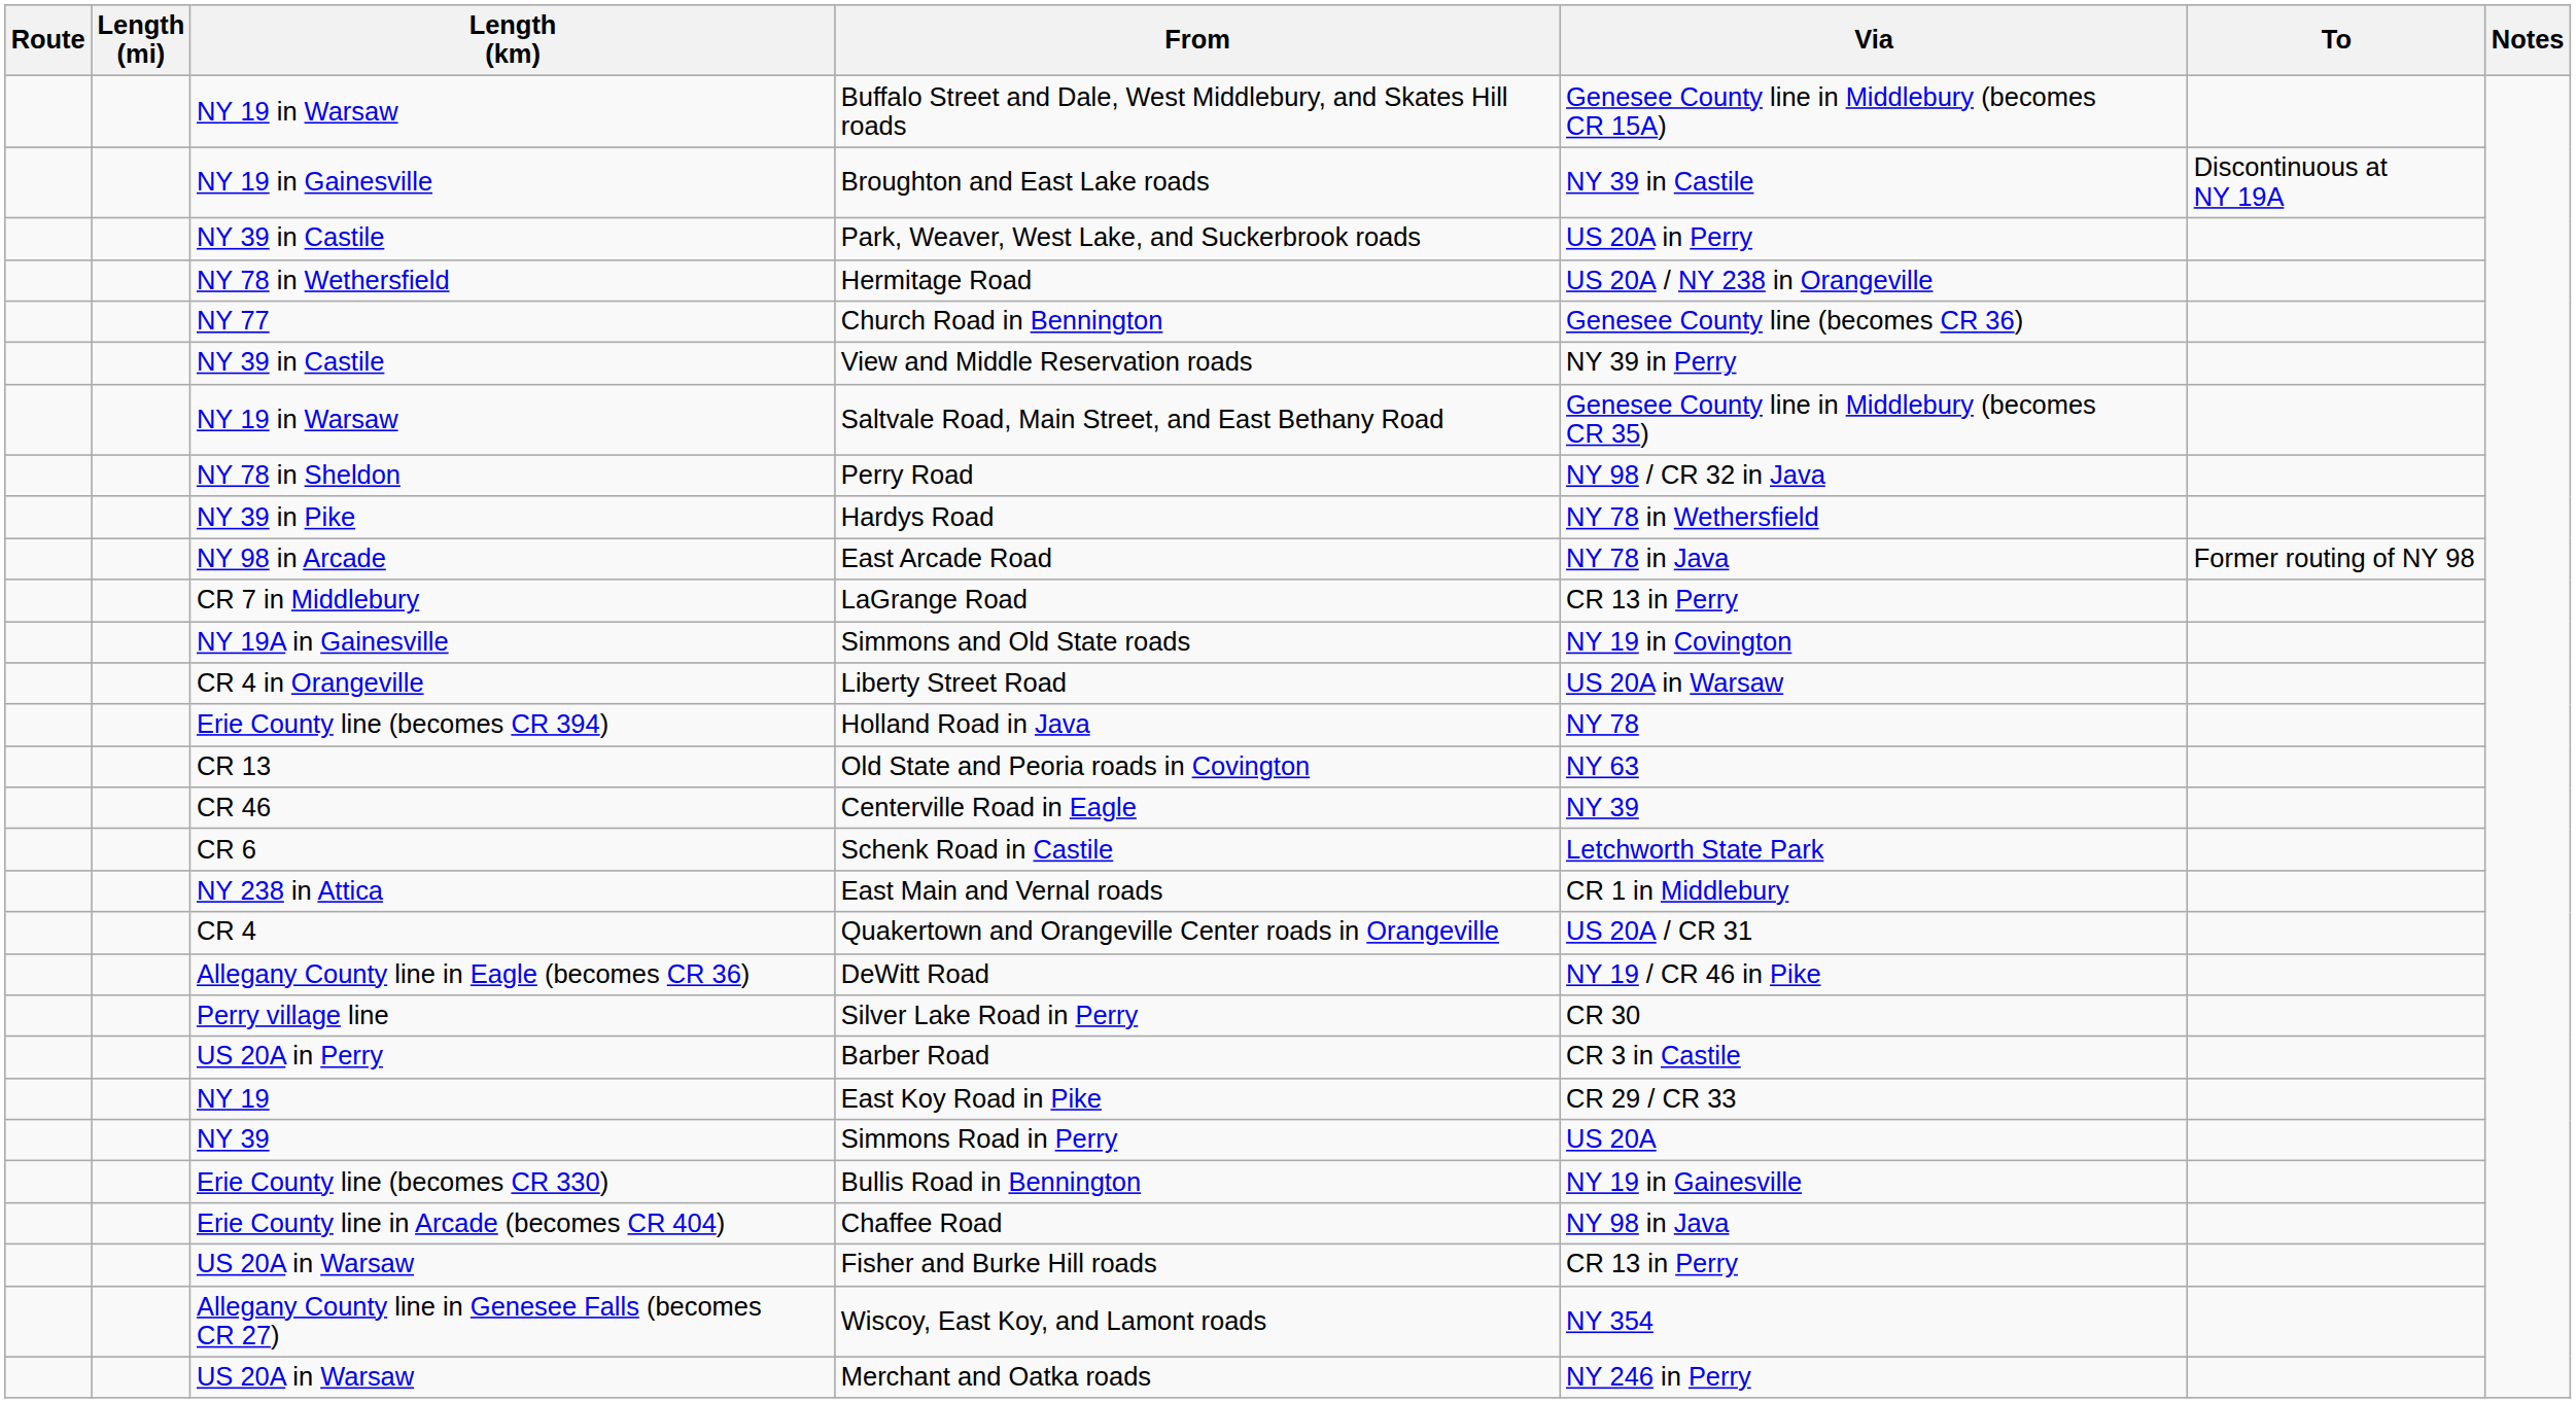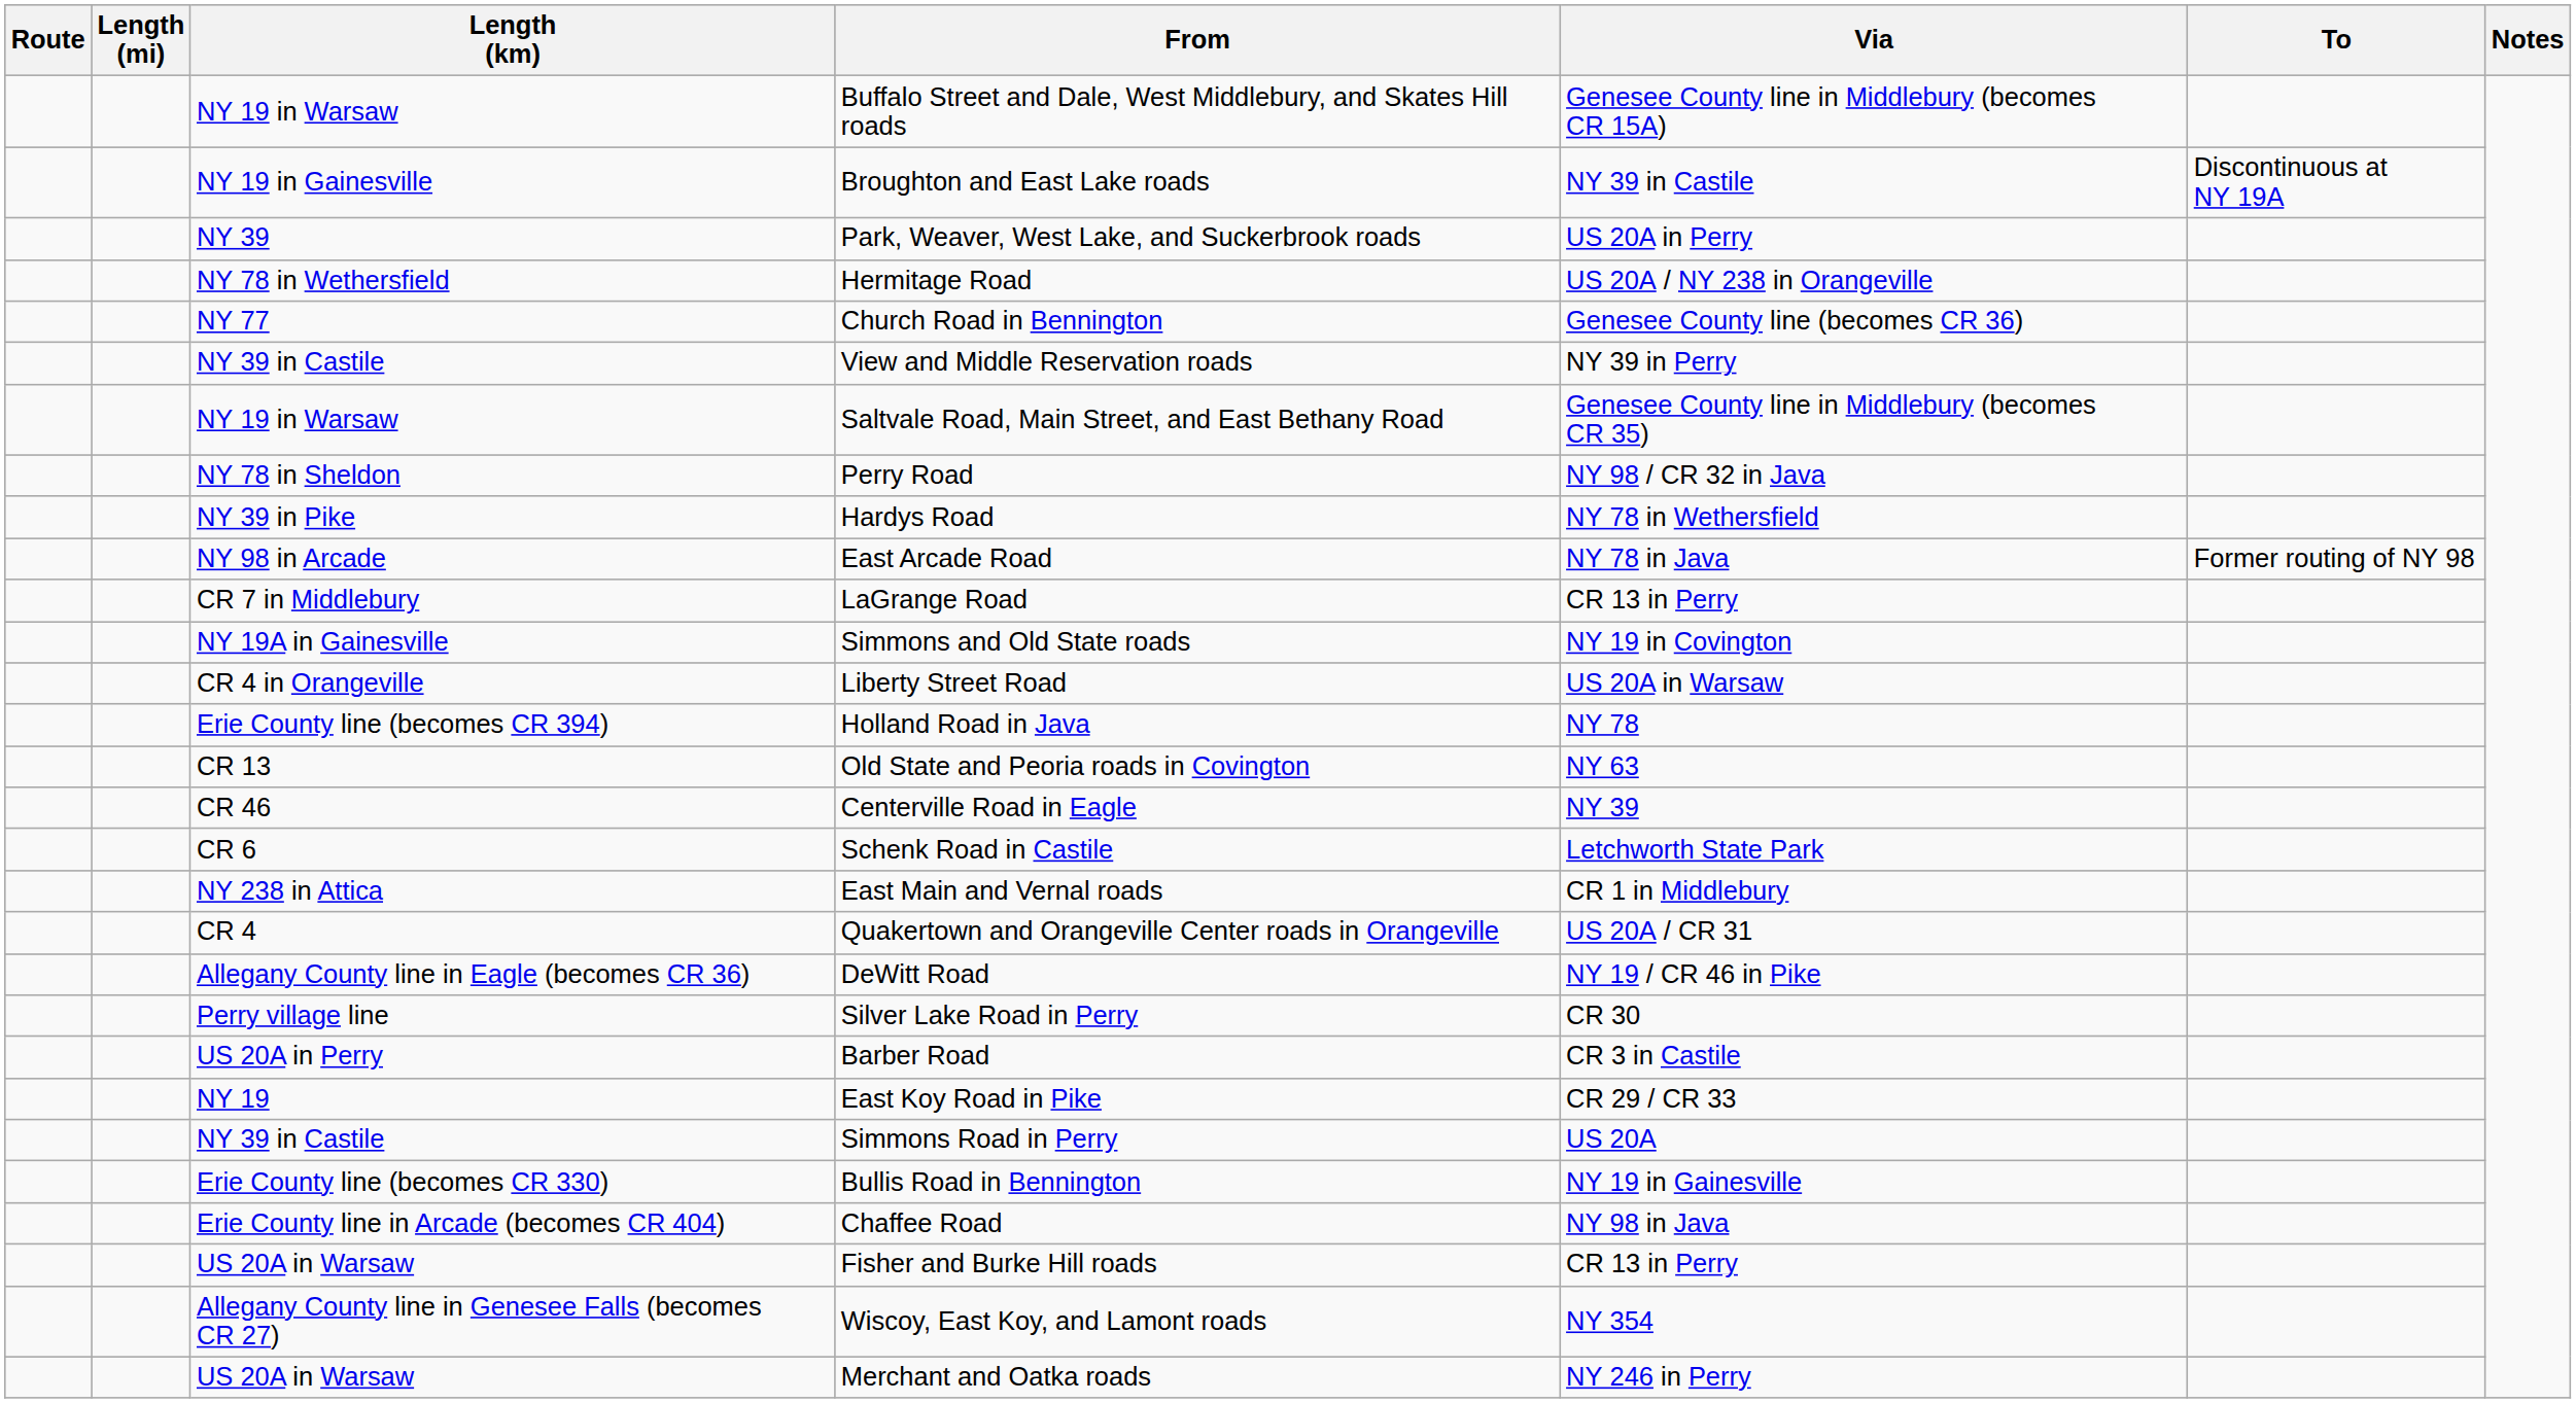 <table class="wikitable sortable">
 <tr>
 <th>Route</th>
 <th>Length<br>(mi)</th>
 <th>Length<br>(km)</th>
 <th class="unsortable">From</th>
 <th class="unsortable">Via</th>
 <th class="unsortable">To</th>
 <th class="unsortable">Notes</th>
 </tr>
 <tr>
 <td id="1"></td>
 <td></td>
 <td><a href='#'>NY&nbsp;19</a> in <a href='#'>Warsaw</a></td>
 <td>Buffalo Street and Dale, West Middlebury, and Skates Hill roads</td>
 <td><a href='#'>Genesee County</a> line in <a href='#'>Middlebury</a> (becomes <a href='#'>CR 15A</a>)</td>
 <td></td>
 </tr>
 <tr>
 <td id="2"></td>
 <td></td>
 <td><a href='#'>NY&nbsp;19</a> in <a href='#'>Gainesville</a></td>
 <td>Broughton and East Lake roads</td>
 <td><a href='#'>NY&nbsp;39</a> in <a href='#'>Castile</a></td>
 <td>Discontinuous at <a href='#'>NY&nbsp;19A</a></td>
 </tr>
 <tr>
 <td id="3"></td>
 <td></td>
-<td><a href='#'>NY&nbsp;39</a> in <a href='#'>Castile</a></td>
+<td><a href='#'>NY&nbsp;39</a></td>
 <td>Park, Weaver, West Lake, and Suckerbrook roads</td>
 <td><a href='#'>US 20A</a> in <a href='#'>Perry</a></td>
 <td></td>
 </tr>
 <tr>
 <td id="4"></td>
 <td></td>
 <td><a href='#'>NY&nbsp;78</a> in <a href='#'>Wethersfield</a></td>
 <td>Hermitage Road</td>
 <td><a href='#'>US 20A</a> / <a href='#'>NY&nbsp;238</a> in <a href='#'>Orangeville</a></td>
 <td></td>
 </tr>
 <tr>
 <td id="5"></td>
 <td></td>
 <td><a href='#'>NY&nbsp;77</a></td>
 <td>Church Road in <a href='#'>Bennington</a></td>
 <td><a href='#'>Genesee County</a> line (becomes <a href='#'>CR 36</a>)</td>
 <td></td>
 </tr>
 <tr>
 <td id="6"></td>
 <td></td>
 <td><a href='#'>NY&nbsp;39</a> in <a href='#'>Castile</a></td>
 <td>View and Middle Reservation roads</td>
 <td>NY 39 in <a href='#'>Perry</a></td>
 <td></td>
 </tr>
 <tr>
 <td id="7"></td>
 <td></td>
 <td><a href='#'>NY&nbsp;19</a> in <a href='#'>Warsaw</a></td>
 <td>Saltvale Road, Main Street, and East Bethany Road</td>
 <td><a href='#'>Genesee County</a> line in <a href='#'>Middlebury</a> (becomes <a href='#'>CR 35</a>)</td>
 <td></td>
 </tr>
 <tr>
 <td id="9"></td>
 <td></td>
 <td><a href='#'>NY&nbsp;78</a> in <a href='#'>Sheldon</a></td>
 <td>Perry Road</td>
 <td><a href='#'>NY&nbsp;98</a> / CR 32 in <a href='#'>Java</a></td>
 <td></td>
 </tr>
 <tr>
 <td id="10"></td>
 <td></td>
 <td><a href='#'>NY&nbsp;39</a> in <a href='#'>Pike</a></td>
 <td>Hardys Road</td>
 <td><a href='#'>NY&nbsp;78</a> in <a href='#'>Wethersfield</a></td>
 <td></td>
 </tr>
 <tr>
 <td id="11"></td>
 <td></td>
 <td><a href='#'>NY&nbsp;98</a> in <a href='#'>Arcade</a></td>
 <td>East Arcade Road</td>
 <td><a href='#'>NY&nbsp;78</a> in <a href='#'>Java</a></td>
 <td>Former routing of NY 98</td>
 </tr>
 <tr>
 <td id="12"></td>
 <td></td>
 <td>CR 7 in <a href='#'>Middlebury</a></td>
 <td>LaGrange Road</td>
 <td>CR 13 in <a href='#'>Perry</a></td>
 <td></td>
 </tr>
 <tr>
 <td id="13"></td>
 <td></td>
 <td><a href='#'>NY&nbsp;19A</a> in <a href='#'>Gainesville</a></td>
 <td>Simmons and Old State roads</td>
 <td><a href='#'>NY&nbsp;19</a> in <a href='#'>Covington</a></td>
 <td></td>
 </tr>
 <tr>
 <td id="14"></td>
 <td></td>
 <td>CR 4 in <a href='#'>Orangeville</a></td>
 <td>Liberty Street Road</td>
 <td><a href='#'>US 20A</a> in <a href='#'>Warsaw</a></td>
 <td></td>
 </tr>
 <tr>
 <td id="15"></td>
 <td></td>
 <td><a href='#'>Erie County</a> line (becomes <a href='#'>CR 394</a>)</td>
 <td>Holland Road in <a href='#'>Java</a></td>
 <td><a href='#'>NY&nbsp;78</a></td>
 <td></td>
 </tr>
 <tr>
 <td id="16"></td>
 <td></td>
 <td>CR 13</td>
 <td>Old State and Peoria roads in <a href='#'>Covington</a></td>
 <td><a href='#'>NY&nbsp;63</a></td>
 <td></td>
 </tr>
 <tr>
 <td id="17"></td>
 <td></td>
 <td>CR 46</td>
 <td>Centerville Road in <a href='#'>Eagle</a></td>
 <td><a href='#'>NY&nbsp;39</a></td>
 <td></td>
 </tr>
 <tr>
 <td id="18"></td>
 <td></td>
 <td>CR 6</td>
 <td>Schenk Road in <a href='#'>Castile</a></td>
 <td><a href='#'>Letchworth State Park</a></td>
 <td></td>
 </tr>
 <tr>
 <td id="19"></td>
 <td></td>
 <td><a href='#'>NY&nbsp;238</a> in <a href='#'>Attica</a></td>
 <td>East Main and Vernal roads</td>
 <td>CR 1 in <a href='#'>Middlebury</a></td>
 <td></td>
 </tr>
 <tr>
 <td id="20"></td>
 <td></td>
 <td>CR 4</td>
 <td>Quakertown and Orangeville Center roads in <a href='#'>Orangeville</a></td>
 <td><a href='#'>US 20A</a> / CR 31</td>
 <td></td>
 </tr>
 <tr>
 <td id="21"></td>
 <td></td>
 <td><a href='#'>Allegany County</a> line in <a href='#'>Eagle</a> (becomes <a href='#'>CR 36</a>)</td>
 <td>DeWitt Road</td>
 <td><a href='#'>NY&nbsp;19</a> / CR 46 in <a href='#'>Pike</a></td>
 <td></td>
 </tr>
 <tr>
 <td id="22"></td>
 <td></td>
 <td><a href='#'>Perry village</a> line</td>
 <td>Silver Lake Road in <a href='#'>Perry</a></td>
 <td>CR 30</td>
 <td></td>
 </tr>
 <tr>
 <td id="23"></td>
 <td></td>
 <td><a href='#'>US 20A</a> in <a href='#'>Perry</a></td>
 <td>Barber Road</td>
 <td>CR 3 in <a href='#'>Castile</a></td>
 <td></td>
 </tr>
 <tr>
 <td id="24"></td>
 <td></td>
 <td><a href='#'>NY&nbsp;19</a></td>
 <td>East Koy Road in <a href='#'>Pike</a></td>
 <td>CR 29 / CR 33</td>
 <td></td>
 </tr>
 <tr>
 <td id="25"></td>
 <td></td>
-<td><a href='#'>NY&nbsp;39</a></td>
+<td><a href='#'>NY&nbsp;39</a> in <a href='#'>Castile</a></td>
 <td>Simmons Road in <a href='#'>Perry</a></td>
 <td><a href='#'>US 20A</a></td>
 <td></td>
 </tr>
 <tr>
 <td id="26"></td>
 <td></td>
 <td><a href='#'>Erie County</a> line (becomes <a href='#'>CR 330</a>)</td>
 <td>Bullis Road in <a href='#'>Bennington</a></td>
 <td><a href='#'>NY&nbsp;19</a> in <a href='#'>Gainesville</a></td>
 <td></td>
 </tr>
 <tr>
 <td id="27"></td>
 <td></td>
 <td><a href='#'>Erie County</a> line in <a href='#'>Arcade</a> (becomes <a href='#'>CR 404</a>)</td>
 <td>Chaffee Road</td>
 <td><a href='#'>NY&nbsp;98</a> in <a href='#'>Java</a></td>
 <td></td>
 </tr>
 <tr>
 <td id="28"></td>
 <td></td>
 <td><a href='#'>US 20A</a> in <a href='#'>Warsaw</a></td>
 <td>Fisher and Burke Hill roads</td>
 <td>CR 13 in <a href='#'>Perry</a></td>
 <td></td>
 </tr>
 <tr>
 <td id="29"></td>
 <td></td>
 <td><a href='#'>Allegany County</a> line in <a href='#'>Genesee Falls</a> (becomes <a href='#'>CR 27</a>)</td>
 <td>Wiscoy, East Koy, and Lamont roads</td>
 <td><a href='#'>NY&nbsp;354</a></td>
 <td></td>
 </tr>
 <tr>
 <td id="30"></td>
 <td></td>
 <td><a href='#'>US 20A</a> in <a href='#'>Warsaw</a></td>
 <td>Merchant and Oatka roads</td>
 <td><a href='#'>NY&nbsp;246</a> in <a href='#'>Perry</a></td>
 <td></td>
 </tr>
 </table>
